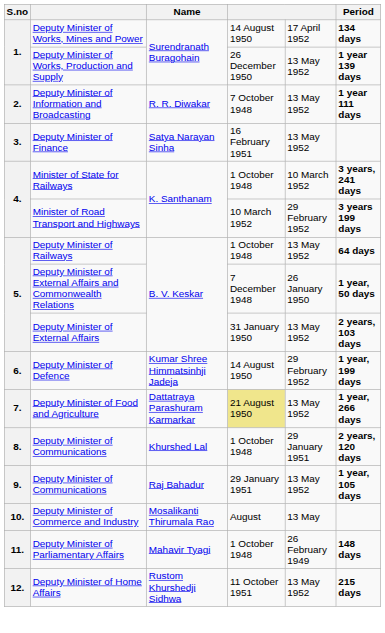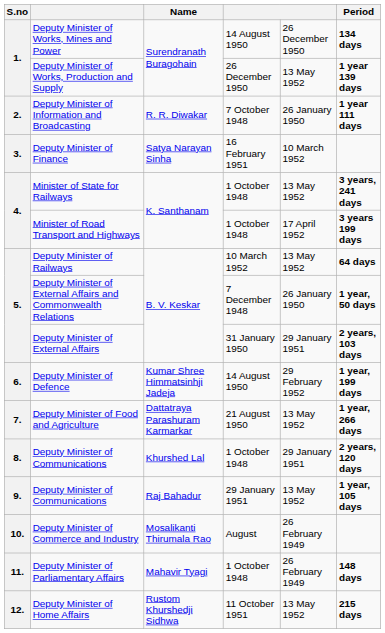 <table class="wikitable sortable">
 <tr>
 <th>S.no</th>
 <th></th>
 <th>Name</th>
 <th colspan="2"></th>
 <th>Period</th>
 </tr>
 <tr>
 <th rowspan="2">1.</th>
 <td><a href='#'>Deputy Minister of Works, Mines and Power</a></td>
 <td rowspan="2"><a href='#'>Surendranath Buragohain</a></td>
 <td>14 August 1950</td>
-<td>17 April 1952</td>
+<td>26 December  1950</td>
 <td><strong>134 days</strong></td>
 </tr>
 <tr>
 <td><a href='#'>Deputy Minister of Works, Production and Supply</a></td>
 <td>26 December  1950</td>
 <td>13 May 1952</td>
 <td><strong>1 year 139 days</strong></td>
 </tr>
 <tr>
 <th>2.</th>
 <td><a href='#'>Deputy Minister of Information and Broadcasting</a></td>
 <td><a href='#'>R. R. Diwakar</a></td>
 <td>7 October 1948</td>
-<td>13 May 1952</td>
+<td>26 January 1950</td>
 <td><strong>1 year 111 days</strong></td>
 </tr>
 <tr>
 <th>3.</th>
 <td><a href='#'>Deputy Minister of Finance</a></td>
 <td><a href='#'>Satya Narayan Sinha</a></td>
 <td>16 February 1951</td>
-<td>13 May 1952</td>
+<td>10 March 1952</td>
 <td></td>
 </tr>
 <tr>
 <th rowspan="2">4.</th>
 <td><a href='#'>Minister of State for Railways</a></td>
 <td rowspan="2"><a href='#'>K. Santhanam</a></td>
 <td>1 October 1948</td>
-<td>10 March 1952</td>
+<td>13 May 1952</td>
 <td><strong>3 years, 241 days</strong></td>
 </tr>
 <tr>
 <td><a href='#'>Minister of Road Transport and Highways</a></td>
-<td>10 March 1952</td>
-<td>29 February 1952</td>
+<td>1 October 1948</td>
+<td>17 April 1952</td>
 <td><strong>3 years 199 days</strong></td>
 </tr>
 <tr>
 <th rowspan="3">5.</th>
 <td><a href='#'>Deputy Minister of Railways</a></td>
 <td rowspan="3"><a href='#'>B. V. Keskar</a></td>
-<td>1 October 1948</td>
+<td>10 March 1952</td>
 <td>13 May 1952</td>
 <td><strong>64 days</strong></td>
 </tr>
 <tr>
 <td><a href='#'>Deputy Minister of External Affairs and Commonwealth Relations</a></td>
 <td>7 December  1948</td>
 <td>26 January 1950</td>
 <td><strong>1 year, 50 days</strong></td>
 </tr>
 <tr>
 <td><a href='#'>Deputy Minister of External Affairs</a></td>
 <td>31 January 1950</td>
-<td>13 May 1952</td>
+<td>29 January 1951</td>
 <td><strong>2 years, 103 days</strong></td>
 </tr>
 <tr>
 <th>6.</th>
 <td><a href='#'>Deputy Minister of Defence</a></td>
 <td><a href='#'>Kumar Shree Himmatsinhji Jadeja</a></td>
 <td>14 August 1950</td>
 <td>29 February 1952</td>
 <td><strong>1 year, 199 days</strong></td>
 </tr>
 <tr>
 <th>7.</th>
 <td><a href='#'>Deputy Minister of Food and Agriculture</a></td>
 <td><a href='#'>Dattatraya Parashuram Karmarkar</a></td>
-<td style="background: khaki;">21 August  1950</td>
+<td>21 August  1950</td>
 <td>13 May 1952</td>
 <td><strong>1 year, 266 days</strong></td>
 </tr>
 <tr>
 <th>8.</th>
 <td><a href='#'>Deputy Minister of Communications</a></td>
 <td><a href='#'>Khurshed Lal</a></td>
 <td>1 October 1948</td>
 <td>29 January 1951</td>
 <td><strong>2 years, 120 days</strong></td>
 </tr>
 <tr>
 <th>9.</th>
 <td><a href='#'>Deputy Minister of Communications</a></td>
 <td><a href='#'>Raj Bahadur</a></td>
 <td>29 January 1951</td>
 <td>13 May 1952</td>
 <td><strong>1 year, 105 days</strong></td>
 </tr>
 <tr>
 <th>10.</th>
 <td><a href='#'>Deputy Minister of Commerce and Industry</a></td>
 <td><a href='#'>Mosalikanti Thirumala Rao</a></td>
 <td>August</td>
-<td>13 May</td>
+<td>26 February 1949</td>
 <td></td>
 </tr>
 <tr>
 <th>11.</th>
 <td><a href='#'>Deputy Minister of Parliamentary Affairs</a></td>
 <td><a href='#'>Mahavir Tyagi</a></td>
 <td>1 October 1948</td>
 <td>26 February 1949</td>
 <td><strong>148 days</strong></td>
 </tr>
 <tr>
 <th>12.</th>
 <td><a href='#'>Deputy Minister of Home Affairs</a></td>
 <td><a href='#'>Rustom Khurshedji Sidhwa</a></td>
 <td>11 October 1951</td>
 <td>13 May 1952</td>
 <td><strong>215 days</strong></td>
 </tr>
 </table>
